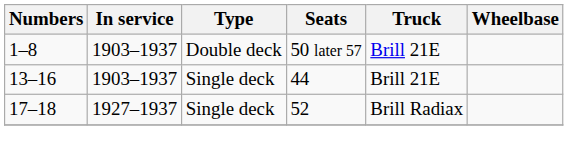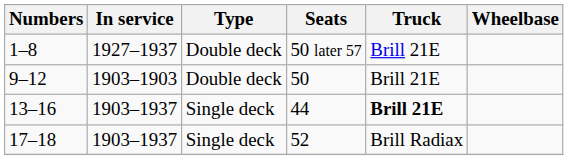 <table class="wikitable">
 <tr>
 <th>Numbers</th>
 <th>In service</th>
 <th>Type</th>
 <th>Seats</th>
 <th>Truck</th>
 <th>Wheelbase</th>
 </tr>
 <tr>
 <td>1–8</td>
-<td>1903–1937</td>
+<td>1927–1937</td>
 <td>Double deck</td>
 <td>50 <small>later 57</small></td>
 <td><a href='#'>Brill</a> 21E</td>
+<td></td>
+</tr>
+<tr>
+<td>9–12</td>
+<td>1903–1903</td>
+<td>Double deck</td>
+<td>50</td>
+<td>Brill 21E</td>
 <td></td>
 </tr>
 <tr>
 <td>13–16</td>
 <td>1903–1937</td>
 <td>Single deck</td>
 <td>44</td>
-<td>Brill 21E</td>
+<td><strong>Brill 21E</strong></td>
 <td></td>
 </tr>
 <tr>
 <td>17–18</td>
-<td>1927–1937</td>
+<td>1903–1937</td>
 <td>Single deck</td>
 <td>52</td>
 <td>Brill Radiax</td>
 <td></td>
 </tr>
 <tr>
 </tr>
 </table>
